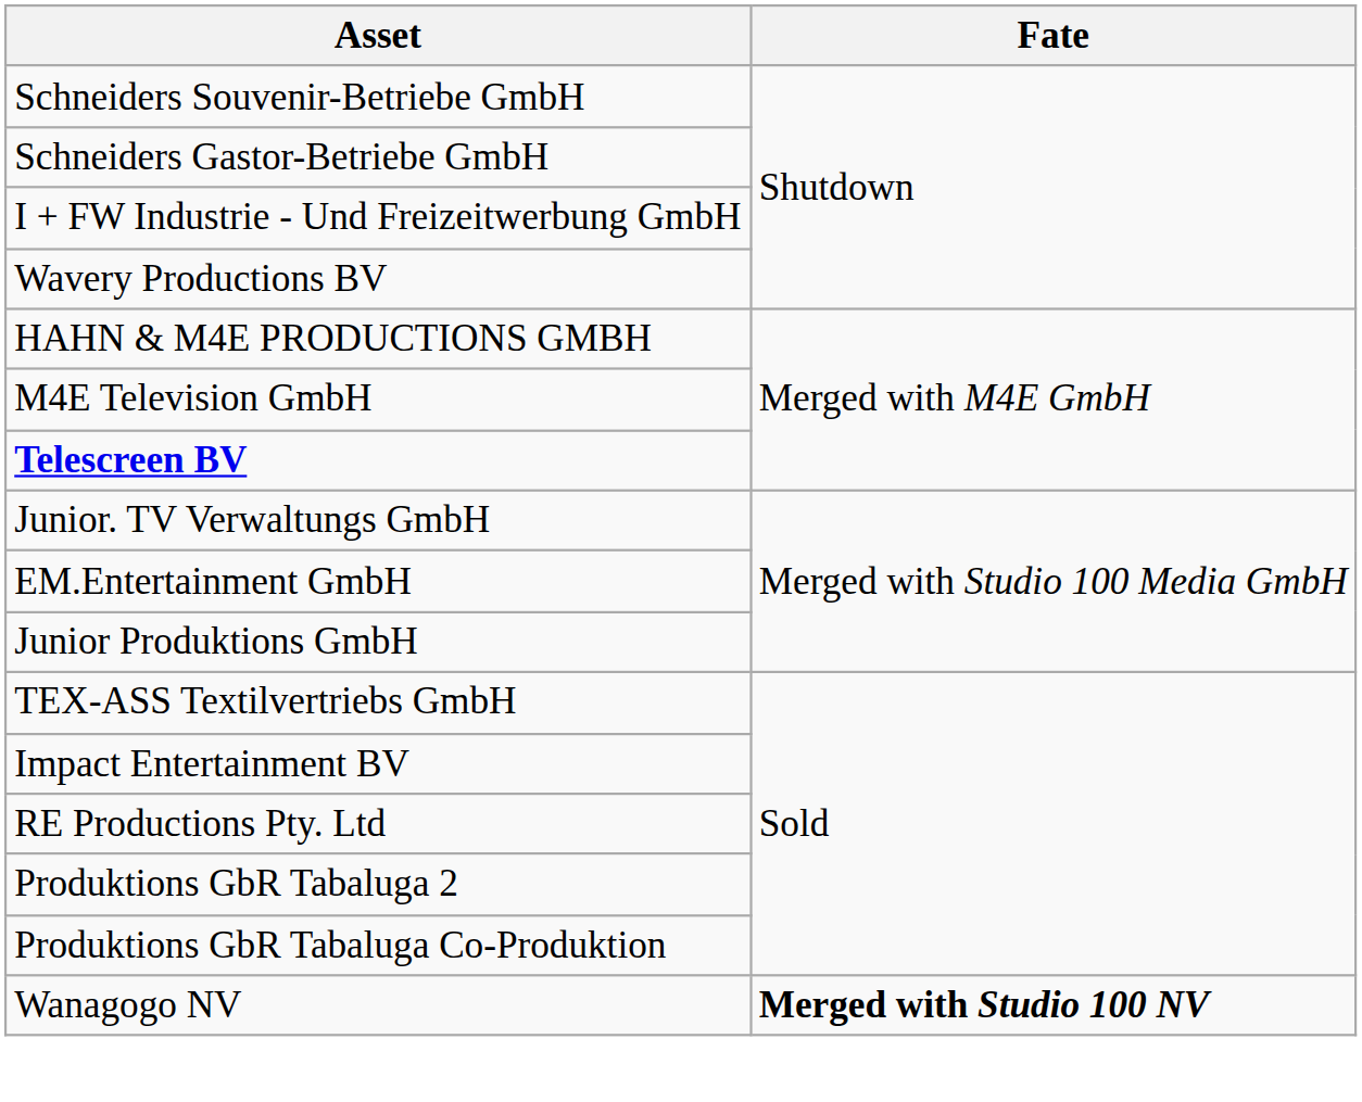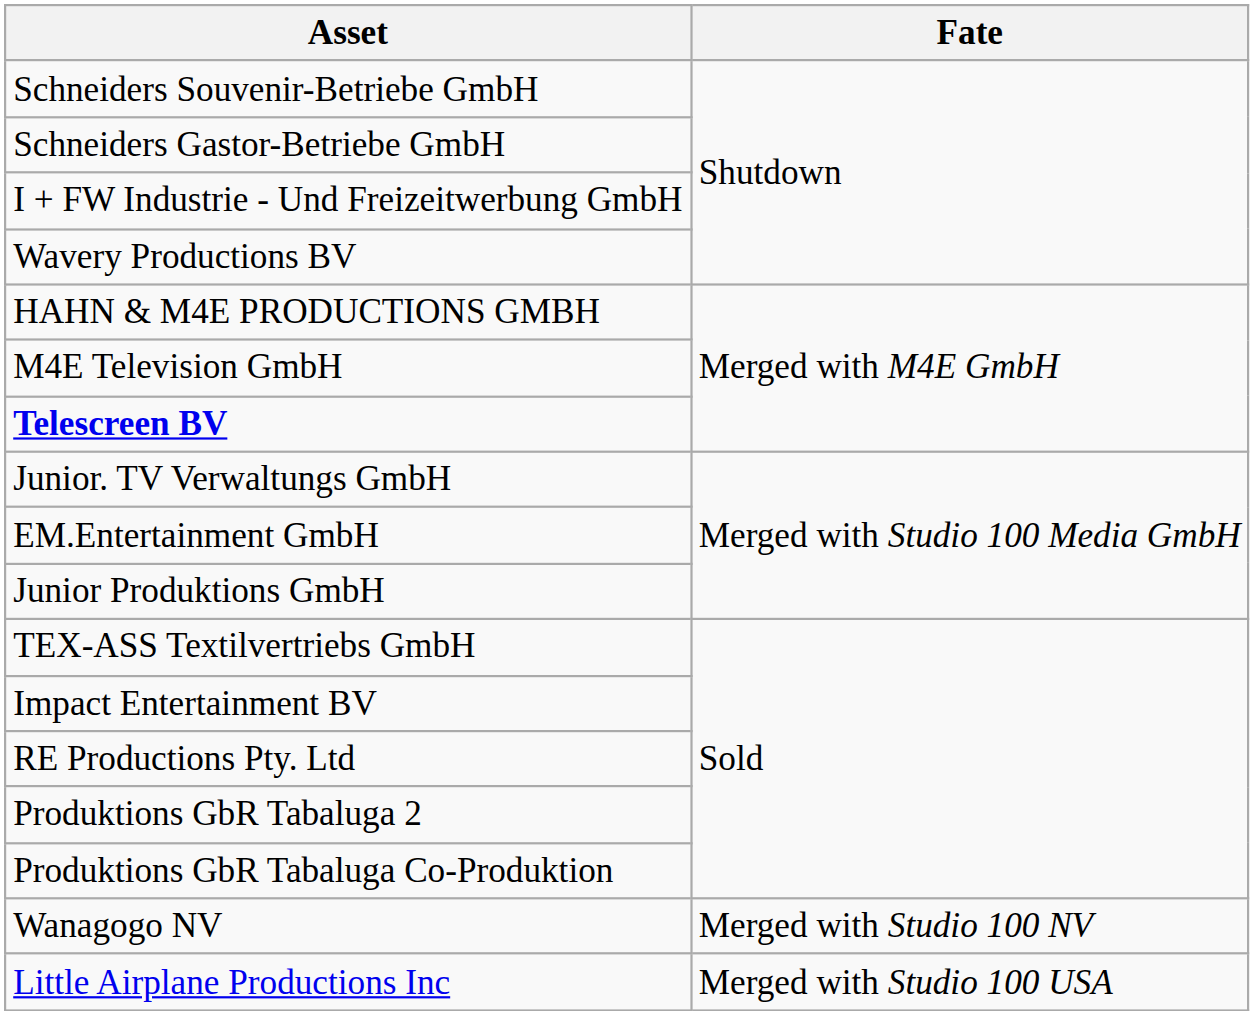 <table class="wikitable sortable">
 <tr>
 <th>Asset</th>
 <th>Fate</th>
 </tr>
 <tr>
 <td>Schneiders Souvenir-Betriebe GmbH</td>
 <td rowspan="4">Shutdown</td>
 </tr>
 <tr>
 <td>Schneiders Gastor-Betriebe GmbH</td>
 </tr>
 <tr>
 <td>I + FW Industrie - Und Freizeitwerbung GmbH</td>
 </tr>
 <tr>
 <td>Wavery Productions BV</td>
 </tr>
 <tr>
 <td>HAHN & M4E PRODUCTIONS GMBH</td>
 <td rowspan="3">Merged with <em>M4E GmbH</em></td>
 </tr>
 <tr>
 <td>M4E Television GmbH</td>
 </tr>
 <tr>
 <td><strong><a href='#'>Telescreen BV</a></strong></td>
 </tr>
 <tr>
 <td>Junior. TV Verwaltungs GmbH</td>
 <td rowspan="3">Merged with <em>Studio 100 Media GmbH</em></td>
 </tr>
 <tr>
 <td>EM.Entertainment GmbH</td>
 </tr>
 <tr>
 <td>Junior Produktions GmbH</td>
 </tr>
 <tr>
 <td>TEX-ASS Textilvertriebs GmbH</td>
 <td rowspan="5">Sold</td>
 </tr>
 <tr>
 <td>Impact Entertainment BV</td>
 </tr>
 <tr>
 <td>RE Productions Pty. Ltd</td>
 </tr>
 <tr>
 <td>Produktions GbR Tabaluga 2</td>
 </tr>
 <tr>
 <td>Produktions GbR Tabaluga Co-Produktion</td>
 </tr>
 <tr>
 <td>Wanagogo NV</td>
-<td><strong>Merged with <em>Studio 100 NV</em></strong></td>
+<td>Merged with <em>Studio 100 NV</em></td>
+</tr>
+<tr>
+<td><a href='#'>Little Airplane Productions Inc</a></td>
+<td>Merged with <em>Studio 100 USA</em></td>
 </tr>
 </table>
